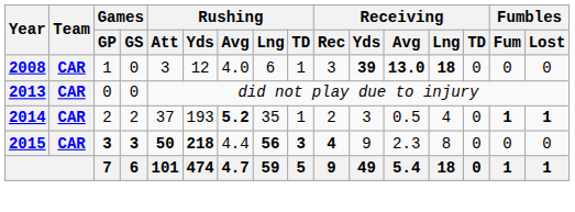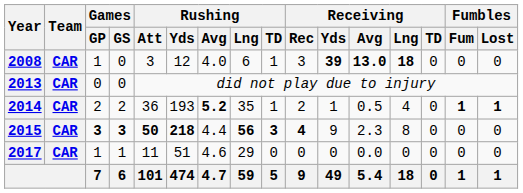 <table class="wikitable" style="text-align: center;">
 <tr>
 <th rowspan="2">Year</th>
 <th rowspan="2">Team</th>
 <th colspan="2">Games</th>
 <th colspan="5">Rushing</th>
 <th colspan="5">Receiving</th>
 <th colspan="2">Fumbles</th>
 </tr>
 <tr>
 <th>GP</th>
 <th>GS</th>
 <th>Att</th>
 <th>Yds</th>
 <th>Avg</th>
 <th>Lng</th>
 <th>TD</th>
 <th>Rec</th>
 <th>Yds</th>
 <th>Avg</th>
 <th>Lng</th>
 <th>TD</th>
 <th>Fum</th>
 <th>Lost</th>
 </tr>
 <tr>
 <th><a href='#'>2008</a></th>
 <th><a href='#'>CAR</a></th>
 <td>1</td>
 <td>0</td>
 <td>3</td>
 <td>12</td>
 <td>4.0</td>
 <td>6</td>
 <td>1</td>
 <td>3</td>
 <td><strong>39</strong></td>
 <td><strong>13.0</strong></td>
 <td><strong>18</strong></td>
 <td>0</td>
 <td>0</td>
 <td>0</td>
 </tr>
 <tr>
 <th><a href='#'>2013</a></th>
 <th><a href='#'>CAR</a></th>
 <td>0</td>
 <td>0</td>
 <td colspan="12"><em>did not play due to injury</em></td>
 </tr>
 <tr>
 <th><a href='#'>2014</a></th>
 <th><a href='#'>CAR</a></th>
 <td>2</td>
 <td>2</td>
-<td>37</td>
+<td>36</td>
 <td>193</td>
 <td><strong>5.2</strong></td>
 <td>35</td>
 <td>1</td>
 <td>2</td>
-<td>3</td>
+<td>1</td>
 <td>0.5</td>
 <td>4</td>
 <td>0</td>
 <td><strong>1</strong></td>
 <td><strong>1</strong></td>
 </tr>
 <tr>
 <th><a href='#'>2015</a></th>
 <th><a href='#'>CAR</a></th>
 <td><strong>3</strong></td>
 <td><strong>3</strong></td>
 <td><strong>50</strong></td>
 <td><strong>218</strong></td>
 <td>4.4</td>
 <td><strong>56</strong></td>
 <td><strong>3</strong></td>
 <td><strong>4</strong></td>
 <td>9</td>
 <td>2.3</td>
 <td>8</td>
 <td>0</td>
 <td>0</td>
 <td>0</td>
 </tr>
 <tr>
+<th><a href='#'>2017</a></th>
+<th><a href='#'>CAR</a></th>
+<td>1</td>
+<td>1</td>
+<td>11</td>
+<td>51</td>
+<td>4.6</td>
+<td>29</td>
+<td>0</td>
+<td>0</td>
+<td>0</td>
+<td>0.0</td>
+<td>0</td>
+<td>0</td>
+<td>0</td>
+<td>0</td>
+</tr>
+<tr>
 <th colspan="2"></th>
 <th>7</th>
 <th>6</th>
 <th>101</th>
 <th>474</th>
 <th>4.7</th>
 <th>59</th>
 <th>5</th>
 <th>9</th>
 <th>49</th>
 <th>5.4</th>
 <th>18</th>
 <th>0</th>
 <th>1</th>
 <th>1</th>
 </tr>
 </table>
